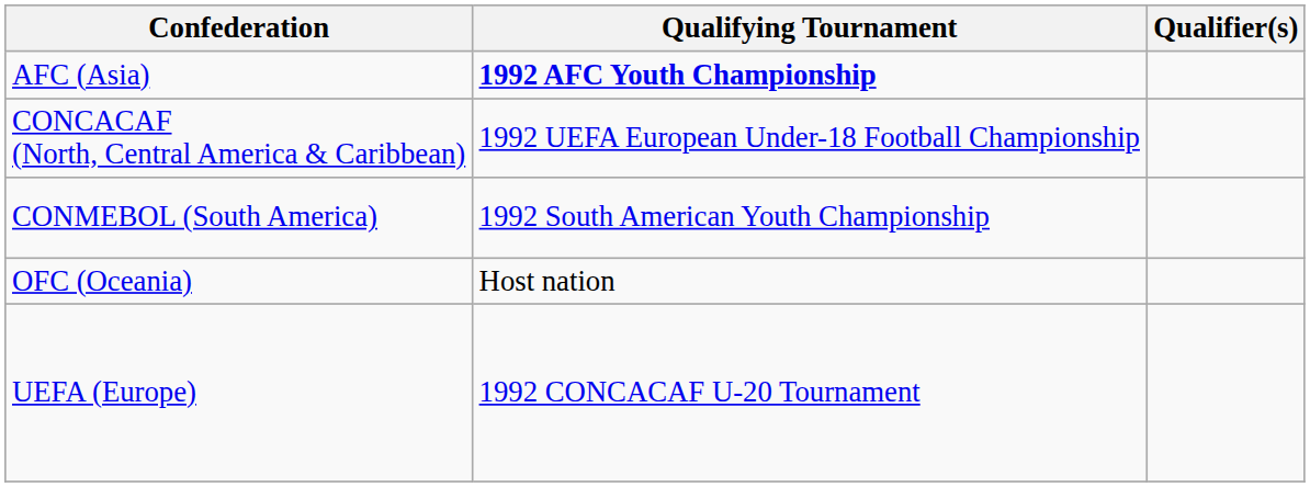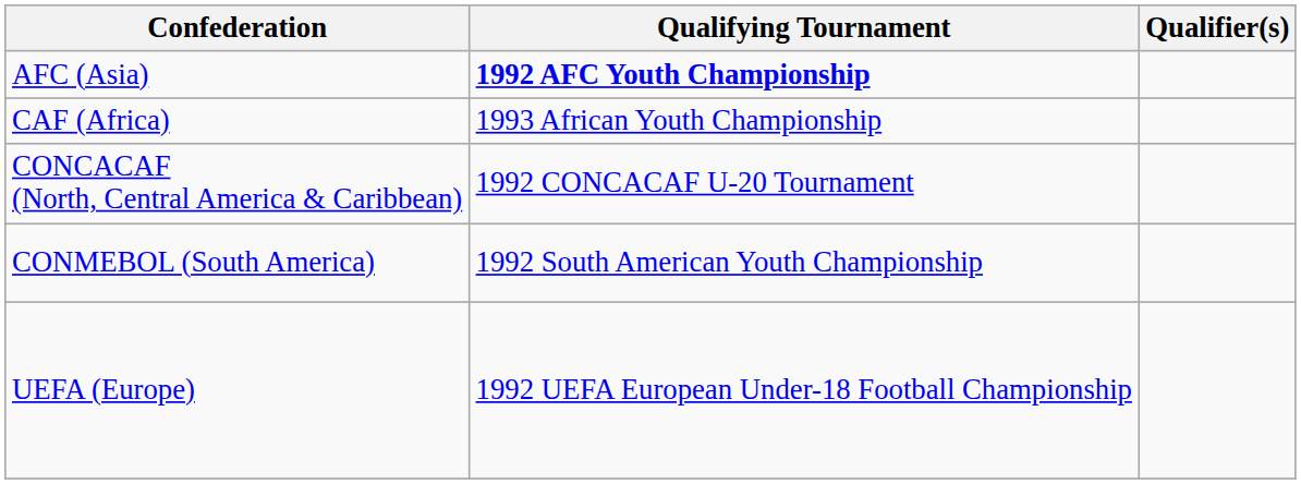 <table class=wikitable>
 <tr>
 <th>Confederation</th>
 <th>Qualifying Tournament</th>
 <th>Qualifier(s)</th>
 </tr>
 <tr>
 <td><a href='#'>AFC (Asia)</a></td>
 <td><strong><a href='#'>1992 AFC Youth Championship</a></strong></td>
 <td> <br> </td>
 </tr>
 <tr>
+<td><a href='#'>CAF (Africa)</a></td>
+<td><a href='#'>1993 African Youth Championship</a></td>
+<td> <br> </td>
+</tr>
+<tr>
 <td><a href='#'>CONCACAF <br> (North, Central America & Caribbean)</a></td>
-<td><a href='#'>1992 UEFA European Under-18 Football Championship</a></td>
+<td><a href='#'>1992 CONCACAF U-20 Tournament</a></td>
 <td> <br> </td>
 </tr>
 <tr>
 <td><a href='#'>CONMEBOL (South America)</a></td>
 <td><a href='#'>1992 South American Youth Championship</a></td>
 <td> <br>  <br> </td>
 </tr>
 <tr>
-<td><a href='#'>OFC (Oceania)</a></td>
-<td>Host nation</td>
-<td></td>
-</tr>
-<tr>
 <td><a href='#'>UEFA (Europe)</a></td>
-<td><a href='#'>1992 CONCACAF U-20 Tournament</a></td>
+<td><a href='#'>1992 UEFA European Under-18 Football Championship</a></td>
 <td> <br>  <br>  <br>  <br> <br> </td>
 </tr>
 </table>
